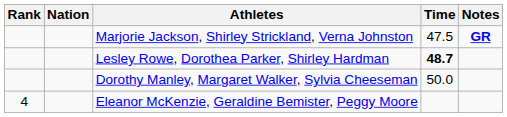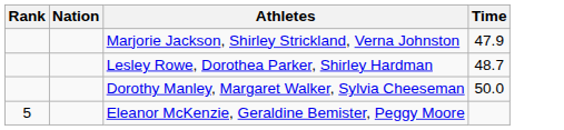 <table class="wikitable sortable" style="text-align:center">
 <tr>
 <th>Rank</th>
 <th>Nation</th>
 <th>Athletes</th>
 <th>Time</th>
-<th>Notes</th>
 </tr>
 <tr>
 <td></td>
 <td align=left></td>
 <td align=left><a href='#'>Marjorie Jackson</a>, <a href='#'>Shirley Strickland</a>, <a href='#'>Verna Johnston</a></td>
-<td>47.5</td>
-<td><strong><a href='#'>GR</a></strong></td>
+<td>47.9</td>
 </tr>
 <tr>
 <td></td>
 <td align=left></td>
 <td align=left><a href='#'>Lesley Rowe</a>, <a href='#'>Dorothea Parker</a>, <a href='#'>Shirley Hardman</a></td>
-<td><strong>48.7</strong></td>
-<td></td>
+<td>48.7</td>
 </tr>
 <tr>
 <td></td>
 <td align=left></td>
 <td align=left><a href='#'>Dorothy Manley</a>, <a href='#'>Margaret Walker</a>, <a href='#'>Sylvia Cheeseman</a></td>
 <td>50.0</td>
-<td></td>
 </tr>
 <tr>
-<td>4</td>
+<td>5</td>
 <td align=left></td>
 <td align=left><a href='#'>Eleanor McKenzie</a>, <a href='#'>Geraldine Bemister</a>, <a href='#'>Peggy Moore</a></td>
 <td></td>
-<td></td>
 </tr>
 </table>
